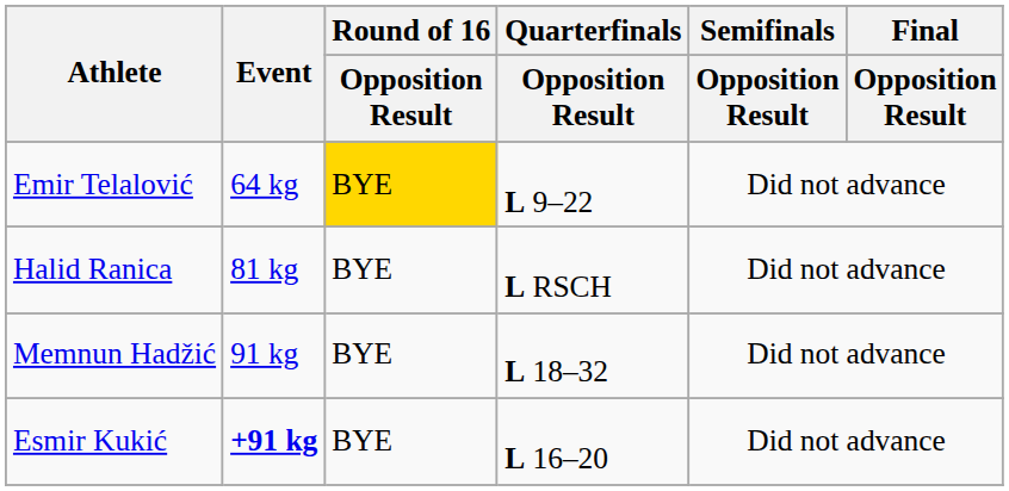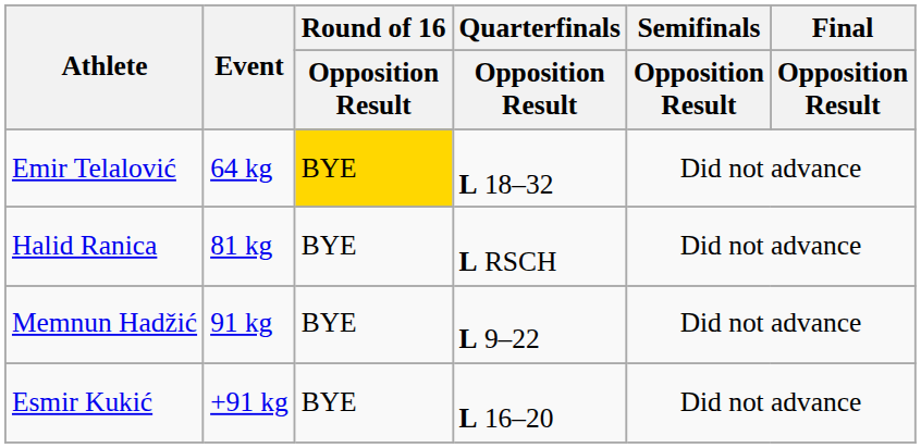 <table class="wikitable" style="font-size:85%">
 <tr>
 <th rowspan="2">Athlete</th>
 <th rowspan="2">Event</th>
 <th>Round of 16</th>
 <th>Quarterfinals</th>
 <th>Semifinals</th>
 <th>Final</th>
 </tr>
 <tr>
 <th>Opposition<br>Result</th>
 <th>Opposition<br>Result</th>
 <th>Opposition<br>Result</th>
 <th>Opposition<br>Result</th>
 </tr>
 <tr>
 <td><a href='#'>Emir Telalović</a></td>
 <td><a href='#'>64 kg</a></td>
 <td style="background: gold;">BYE</td>
-<td><br><strong>L</strong> 9–22</td>
+<td><br><strong>L</strong> 18–32</td>
 <td align=center colspan="4">Did not advance</td>
 </tr>
 <tr>
 <td><a href='#'>Halid Ranica</a></td>
 <td><a href='#'>81 kg</a></td>
 <td>BYE</td>
 <td><br><strong>L</strong> RSCH</td>
 <td align=center colspan="4">Did not advance</td>
 </tr>
 <tr>
 <td><a href='#'>Memnun Hadžić</a></td>
 <td><a href='#'>91 kg</a></td>
 <td>BYE</td>
-<td><br><strong>L</strong> 18–32</td>
+<td><br><strong>L</strong> 9–22</td>
 <td align=center colspan="4">Did not advance</td>
 </tr>
 <tr>
 <td><a href='#'>Esmir Kukić</a></td>
-<td><strong><a href='#'>+91 kg</a></strong></td>
+<td><a href='#'>+91 kg</a></td>
 <td>BYE</td>
 <td><br><strong>L</strong> 16–20</td>
 <td align=center colspan="4">Did not advance</td>
 </tr>
 </table>
